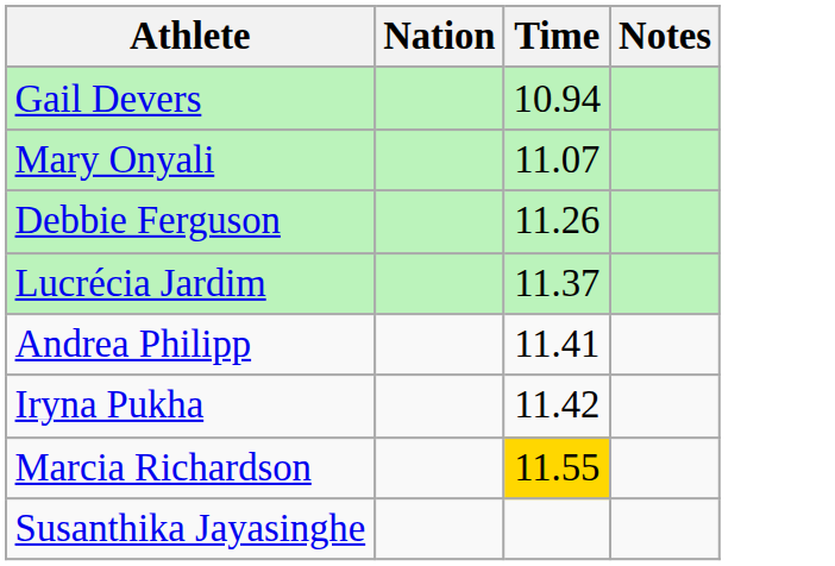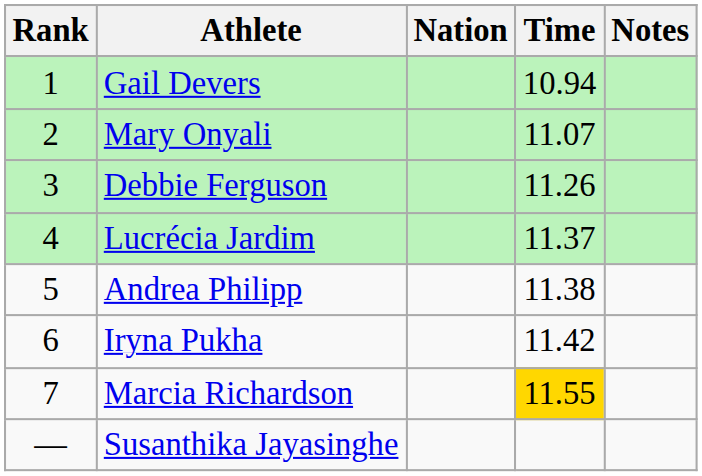 <table class="wikitable sortable" style="text-align:center">
 <tr>
+<th>Rank</th>
 <th>Athlete</th>
 <th>Nation</th>
 <th>Time</th>
 <th>Notes</th>
 </tr>
 <tr style="background:#bbf3bb;">
+<td>1</td>
 <td align=left><a href='#'>Gail Devers</a></td>
 <td align=left></td>
 <td>10.94</td>
 <td></td>
 </tr>
 <tr style="background:#bbf3bb;">
+<td>2</td>
 <td align=left><a href='#'>Mary Onyali</a></td>
 <td align=left></td>
 <td>11.07</td>
 <td></td>
 </tr>
 <tr style="background:#bbf3bb;">
+<td>3</td>
 <td align=left><a href='#'>Debbie Ferguson</a></td>
 <td align=left></td>
 <td>11.26</td>
 <td></td>
 </tr>
 <tr style="background:#bbf3bb;">
+<td>4</td>
 <td align=left><a href='#'>Lucrécia Jardim</a></td>
 <td align=left></td>
 <td>11.37</td>
 <td></td>
 </tr>
 <tr>
+<td>5</td>
 <td align=left><a href='#'>Andrea Philipp</a></td>
 <td align=left></td>
-<td>11.41</td>
+<td>11.38</td>
 <td></td>
 </tr>
 <tr>
+<td>6</td>
 <td align=left><a href='#'>Iryna Pukha</a></td>
 <td align=left></td>
 <td>11.42</td>
 <td></td>
 </tr>
 <tr>
+<td>7</td>
 <td align=left><a href='#'>Marcia Richardson</a></td>
 <td align=left></td>
 <td style="background: gold;">11.55</td>
 <td></td>
 </tr>
 <tr>
+<td data-sort-value=8>—</td>
 <td align=left><a href='#'>Susanthika Jayasinghe</a></td>
 <td align=left></td>
 <td></td>
 <td></td>
 </tr>
 </table>
